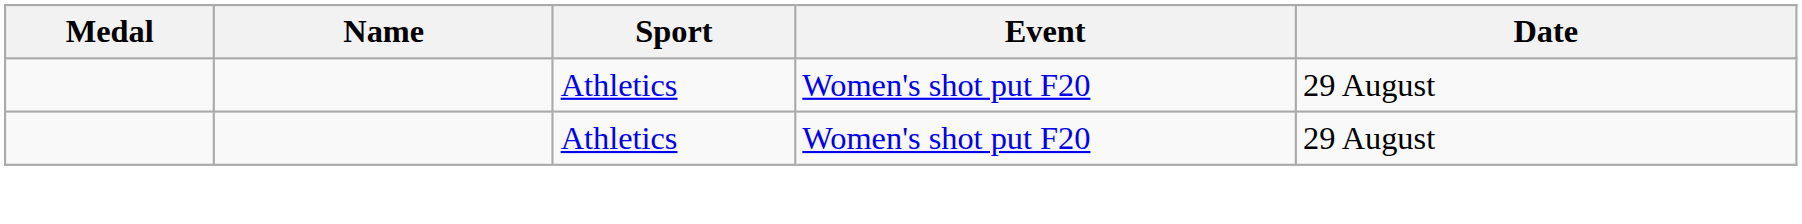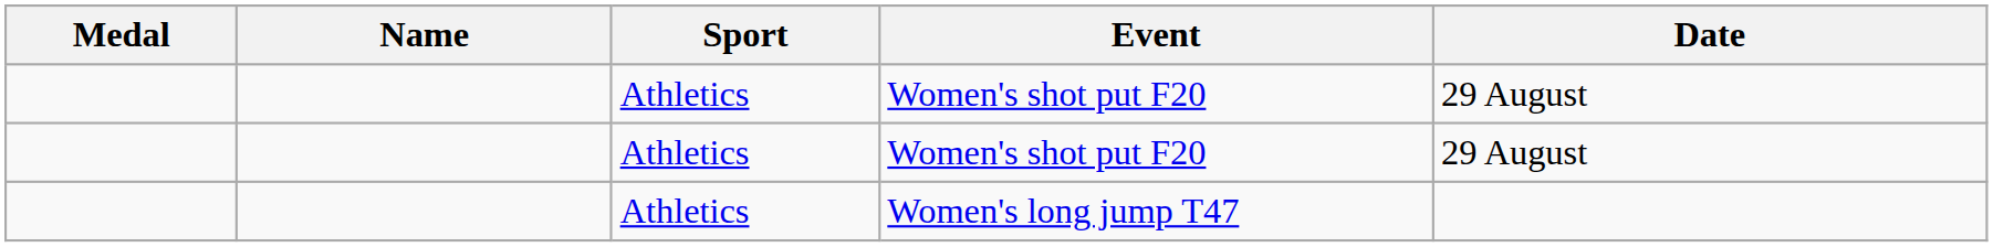 <table class="wikitable sortable" style="font-size:95%">
 <tr>
 <th style="width:6em">Medal</th>
 <th style="width:10em">Name</th>
 <th style="width:7em">Sport</th>
 <th style="width:15em">Event</th>
 <th style="width:15em">Date</th>
 </tr>
 <tr>
 <td></td>
 <td></td>
 <td><a href='#'>Athletics</a></td>
 <td><a href='#'>Women's shot put F20</a></td>
 <td>29 August</td>
 </tr>
 <tr>
 <td></td>
 <td></td>
 <td><a href='#'>Athletics</a></td>
 <td><a href='#'>Women's shot put F20</a></td>
 <td>29 August</td>
 </tr>
+<tr>
+<td></td>
+<td></td>
+<td><a href='#'>Athletics</a></td>
+<td><a href='#'>Women's long jump T47</a></td>
+<td></td>
+</tr>
 </table>
